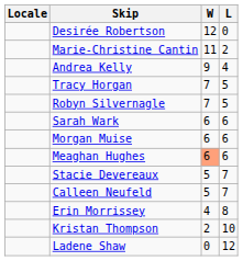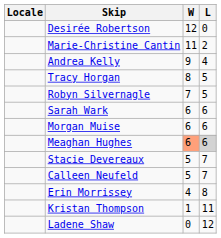 <table class="wikitable" border="1">
 <tr>
 <th>Locale</th>
 <th>Skip</th>
 <th>W</th>
 <th>L</th>
 </tr>
 <tr>
 <td></td>
 <td><a href='#'>Desirée Robertson</a></td>
 <td>12</td>
 <td>0</td>
 </tr>
 <tr>
 <td></td>
 <td><a href='#'>Marie-Christine Cantin</a></td>
 <td>11</td>
 <td>2</td>
 </tr>
 <tr>
 <td></td>
 <td><a href='#'>Andrea Kelly</a></td>
 <td>9</td>
 <td>4</td>
 </tr>
 <tr>
 <td></td>
 <td><a href='#'>Tracy Horgan</a></td>
-<td>7</td>
+<td>8</td>
 <td>5</td>
 </tr>
 <tr>
 <td></td>
 <td><a href='#'>Robyn Silvernagle</a></td>
 <td>7</td>
 <td>5</td>
 </tr>
 <tr>
 <td></td>
 <td><a href='#'>Sarah Wark</a></td>
 <td>6</td>
 <td>6</td>
 </tr>
 <tr>
 <td></td>
 <td><a href='#'>Morgan Muise</a></td>
 <td>6</td>
 <td>6</td>
 </tr>
 <tr>
 <td></td>
 <td><a href='#'>Meaghan Hughes</a></td>
 <td style="background: lightsalmon;">6</td>
-<td>6</td>
+<td style="background: lightgrey;">6</td>
 </tr>
 <tr>
 <td></td>
 <td><a href='#'>Stacie Devereaux</a></td>
 <td>5</td>
 <td>7</td>
 </tr>
 <tr>
 <td></td>
 <td><a href='#'>Calleen Neufeld</a></td>
 <td>5</td>
 <td>7</td>
 </tr>
 <tr>
 <td></td>
 <td><a href='#'>Erin Morrissey</a></td>
 <td>4</td>
 <td>8</td>
 </tr>
 <tr>
 <td></td>
 <td><a href='#'>Kristan Thompson</a></td>
-<td>2</td>
-<td>10</td>
+<td>1</td>
+<td>11</td>
 </tr>
 <tr>
 <td></td>
 <td><a href='#'>Ladene Shaw</a></td>
 <td>0</td>
 <td>12</td>
 </tr>
 </table>
